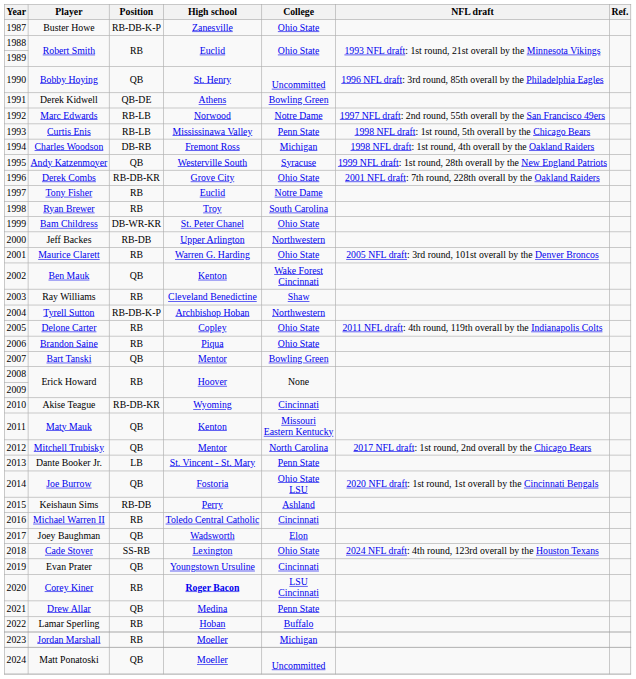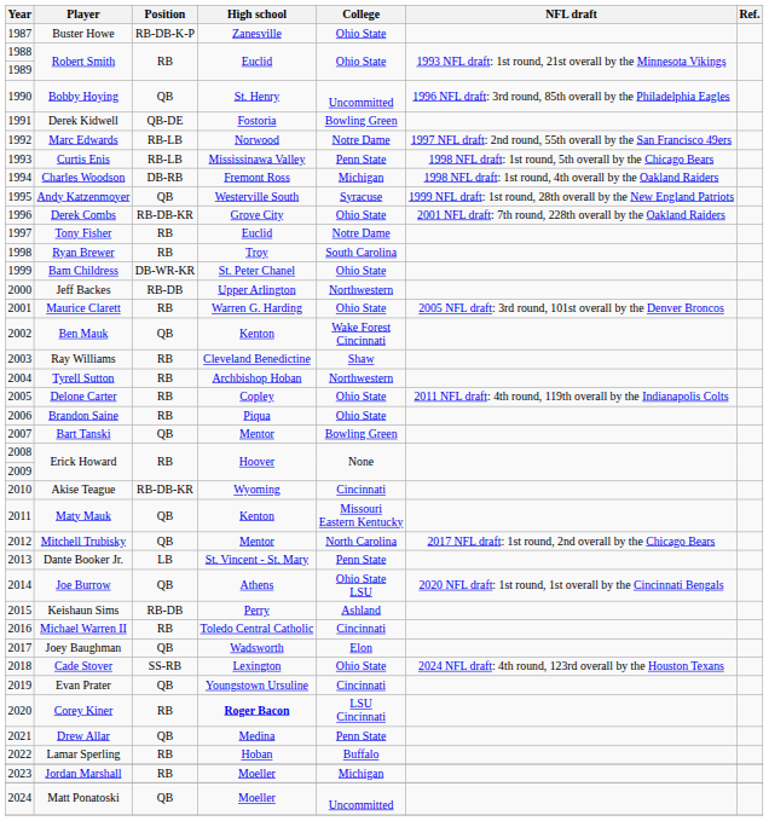 <table class="wikitable sortable" style="text-align:center;">
 <tr>
 <th>Year</th>
 <th>Player</th>
 <th>Position</th>
 <th>High school</th>
 <th>College</th>
 <th>NFL draft</th>
 <th>Ref.</th>
 </tr>
 <tr>
 <td>1987</td>
 <td>Buster Howe</td>
 <td>RB-DB-K-P</td>
 <td><a href='#'>Zanesville</a></td>
 <td><a href='#'>Ohio State</a></td>
 <td></td>
 <td></td>
 </tr>
 <tr>
 <td>1988</td>
 <td rowspan="2"><a href='#'>Robert Smith</a></td>
 <td rowspan="2">RB</td>
 <td rowspan="2"><a href='#'>Euclid</a></td>
 <td rowspan="2"><a href='#'>Ohio State</a></td>
 <td rowspan="2"><a href='#'>1993 NFL draft</a>: 1st round, 21st overall by the <a href='#'>Minnesota Vikings</a></td>
 <td rowspan="2"></td>
 </tr>
 <tr>
 <td>1989</td>
 </tr>
 <tr>
 <td>1990</td>
 <td><a href='#'>Bobby Hoying</a></td>
 <td>QB</td>
 <td><a href='#'>St. Henry</a></td>
 <td><br><a href='#'>Uncommitted</a></td>
 <td><a href='#'>1996 NFL draft</a>: 3rd round, 85th overall by the <a href='#'>Philadelphia Eagles</a></td>
 <td></td>
 </tr>
 <tr>
 <td>1991</td>
 <td>Derek Kidwell</td>
 <td>QB-DE</td>
-<td><a href='#'>Athens</a></td>
+<td><a href='#'>Fostoria</a></td>
 <td><a href='#'>Bowling Green</a></td>
 <td></td>
 <td></td>
 </tr>
 <tr>
 <td>1992</td>
 <td><a href='#'>Marc Edwards</a></td>
 <td>RB-LB</td>
 <td><a href='#'>Norwood</a></td>
 <td><a href='#'>Notre Dame</a></td>
 <td><a href='#'>1997 NFL draft</a>: 2nd round, 55th overall by the <a href='#'>San Francisco 49ers</a></td>
 <td></td>
 </tr>
 <tr>
 <td>1993</td>
 <td><a href='#'>Curtis Enis</a></td>
 <td>RB-LB</td>
 <td><a href='#'>Mississinawa Valley</a></td>
 <td><a href='#'>Penn State</a></td>
 <td><a href='#'>1998 NFL draft</a>: 1st round, 5th overall by the <a href='#'>Chicago Bears</a></td>
 <td></td>
 </tr>
 <tr>
 <td>1994</td>
 <td><a href='#'>Charles Woodson</a></td>
 <td>DB-RB</td>
 <td><a href='#'>Fremont Ross</a></td>
 <td><a href='#'>Michigan</a></td>
 <td><a href='#'>1998 NFL draft</a>: 1st round, 4th overall by the <a href='#'>Oakland Raiders</a></td>
 <td></td>
 </tr>
 <tr>
 <td>1995</td>
 <td><a href='#'>Andy Katzenmoyer</a></td>
 <td>QB</td>
 <td><a href='#'>Westerville South</a></td>
 <td><a href='#'>Syracuse</a></td>
 <td><a href='#'>1999 NFL draft</a>: 1st round, 28th overall by the <a href='#'>New England Patriots</a></td>
 <td></td>
 </tr>
 <tr>
 <td>1996</td>
 <td><a href='#'>Derek Combs</a></td>
 <td>RB-DB-KR</td>
 <td><a href='#'>Grove City</a></td>
 <td><a href='#'>Ohio State</a></td>
 <td><a href='#'>2001 NFL draft</a>: 7th round, 228th overall by the <a href='#'>Oakland Raiders</a></td>
 <td></td>
 </tr>
 <tr>
 <td>1997</td>
 <td><a href='#'>Tony Fisher</a></td>
 <td>RB</td>
 <td><a href='#'>Euclid</a></td>
 <td><a href='#'>Notre Dame</a></td>
 <td></td>
 <td></td>
 </tr>
 <tr>
 <td>1998</td>
 <td><a href='#'>Ryan Brewer</a></td>
 <td>RB</td>
 <td><a href='#'>Troy</a></td>
 <td><a href='#'>South Carolina</a></td>
 <td></td>
 <td></td>
 </tr>
 <tr>
 <td>1999</td>
 <td><a href='#'>Bam Childress</a></td>
 <td>DB-WR-KR</td>
 <td><a href='#'>St. Peter Chanel</a></td>
 <td><a href='#'>Ohio State</a></td>
 <td></td>
 <td></td>
 </tr>
 <tr>
 <td>2000</td>
 <td>Jeff Backes</td>
 <td>RB-DB</td>
 <td><a href='#'>Upper Arlington</a></td>
 <td><a href='#'>Northwestern</a></td>
 <td></td>
 <td></td>
 </tr>
 <tr>
 <td>2001</td>
 <td><a href='#'>Maurice Clarett</a></td>
 <td>RB</td>
 <td><a href='#'>Warren G. Harding</a></td>
 <td><a href='#'>Ohio State</a></td>
 <td><a href='#'>2005 NFL draft</a>: 3rd round, 101st overall by the <a href='#'>Denver Broncos</a></td>
 <td></td>
 </tr>
 <tr>
 <td>2002</td>
 <td><a href='#'>Ben Mauk</a></td>
 <td>QB</td>
 <td><a href='#'>Kenton</a></td>
 <td><a href='#'>Wake Forest</a><br><a href='#'>Cincinnati</a></td>
 <td></td>
 <td></td>
 </tr>
 <tr>
 <td>2003</td>
 <td>Ray Williams</td>
 <td>RB</td>
 <td><a href='#'>Cleveland Benedictine</a></td>
 <td><a href='#'>Shaw</a></td>
 <td></td>
 <td></td>
 </tr>
 <tr>
 <td>2004</td>
 <td><a href='#'>Tyrell Sutton</a></td>
-<td>RB-DB-K-P</td>
+<td>RB</td>
 <td><a href='#'>Archbishop Hoban</a></td>
 <td><a href='#'>Northwestern</a></td>
 <td></td>
 <td></td>
 </tr>
 <tr>
 <td>2005</td>
 <td><a href='#'>Delone Carter</a></td>
 <td>RB</td>
 <td><a href='#'>Copley</a></td>
 <td><a href='#'>Ohio State</a></td>
 <td><a href='#'>2011 NFL draft</a>: 4th round, 119th overall by the <a href='#'>Indianapolis Colts</a></td>
 <td></td>
 </tr>
 <tr>
 <td>2006</td>
 <td><a href='#'>Brandon Saine</a></td>
 <td>RB</td>
 <td><a href='#'>Piqua</a></td>
 <td><a href='#'>Ohio State</a></td>
 <td></td>
 <td></td>
 </tr>
 <tr>
 <td>2007</td>
 <td><a href='#'>Bart Tanski</a></td>
 <td>QB</td>
 <td><a href='#'>Mentor</a></td>
 <td><a href='#'>Bowling Green</a></td>
 <td></td>
 <td></td>
 </tr>
 <tr>
 <td>2008</td>
 <td rowspan="2">Erick Howard</td>
 <td rowspan="2">RB</td>
 <td rowspan="2"><a href='#'>Hoover</a></td>
 <td rowspan="2">None</td>
 <td rowspan="2"></td>
 <td rowspan="2"></td>
 </tr>
 <tr>
 <td>2009</td>
 </tr>
 <tr>
 <td>2010</td>
 <td>Akise Teague</td>
 <td>RB-DB-KR</td>
 <td><a href='#'>Wyoming</a></td>
 <td><a href='#'>Cincinnati</a></td>
 <td></td>
 <td></td>
 </tr>
 <tr>
 <td>2011</td>
 <td><a href='#'>Maty Mauk</a></td>
 <td>QB</td>
 <td><a href='#'>Kenton</a></td>
 <td><a href='#'>Missouri</a><br><a href='#'>Eastern Kentucky</a></td>
 <td></td>
 <td></td>
 </tr>
 <tr>
 <td>2012</td>
 <td><a href='#'>Mitchell Trubisky</a></td>
 <td>QB</td>
 <td><a href='#'>Mentor</a></td>
 <td><a href='#'>North Carolina</a></td>
 <td><a href='#'>2017 NFL draft</a>: 1st round, 2nd overall by the <a href='#'>Chicago Bears</a></td>
 <td></td>
 </tr>
 <tr>
 <td>2013</td>
 <td>Dante Booker Jr.</td>
 <td>LB</td>
 <td><a href='#'>St. Vincent - St. Mary</a></td>
 <td><a href='#'>Penn State</a></td>
 <td></td>
 <td></td>
 </tr>
 <tr>
 <td>2014</td>
 <td><a href='#'>Joe Burrow</a></td>
 <td>QB</td>
-<td><a href='#'>Fostoria</a></td>
+<td><a href='#'>Athens</a></td>
 <td><a href='#'>Ohio State</a><br><a href='#'>LSU</a></td>
 <td><a href='#'>2020 NFL draft</a>: 1st round, 1st overall by the <a href='#'>Cincinnati Bengals</a></td>
 <td></td>
 </tr>
 <tr>
 <td>2015</td>
 <td>Keishaun Sims</td>
 <td>RB-DB</td>
 <td><a href='#'>Perry</a></td>
 <td><a href='#'>Ashland</a></td>
 <td></td>
 <td></td>
 </tr>
 <tr>
 <td>2016</td>
 <td><a href='#'>Michael Warren II</a></td>
 <td>RB</td>
 <td><a href='#'>Toledo Central Catholic</a></td>
 <td><a href='#'>Cincinnati</a></td>
 <td></td>
 <td></td>
 </tr>
 <tr>
 <td>2017</td>
 <td>Joey Baughman</td>
 <td>QB</td>
 <td><a href='#'>Wadsworth</a></td>
 <td><a href='#'>Elon</a></td>
 <td></td>
 <td></td>
 </tr>
 <tr>
 <td>2018</td>
 <td><a href='#'>Cade Stover</a></td>
 <td>SS-RB</td>
 <td><a href='#'>Lexington</a></td>
 <td><a href='#'>Ohio State</a></td>
 <td><a href='#'>2024 NFL draft</a>: 4th round, 123rd overall by the <a href='#'>Houston Texans</a></td>
 <td></td>
 </tr>
 <tr>
 <td>2019</td>
 <td>Evan Prater</td>
 <td>QB</td>
 <td><a href='#'>Youngstown Ursuline</a></td>
 <td><a href='#'>Cincinnati</a></td>
 <td></td>
 <td></td>
 </tr>
 <tr>
 <td>2020</td>
 <td><a href='#'>Corey Kiner</a></td>
 <td>RB</td>
 <td><strong><a href='#'>Roger Bacon</a></strong></td>
 <td><a href='#'>LSU</a><br><a href='#'>Cincinnati</a></td>
 <td></td>
 <td></td>
 </tr>
 <tr>
 <td>2021</td>
 <td><a href='#'>Drew Allar</a></td>
 <td>QB</td>
 <td><a href='#'>Medina</a></td>
 <td><a href='#'>Penn State</a></td>
 <td></td>
 <td></td>
 </tr>
 <tr>
 <td>2022</td>
 <td>Lamar Sperling</td>
 <td>RB</td>
 <td><a href='#'>Hoban</a></td>
 <td><a href='#'>Buffalo</a></td>
 <td></td>
 <td></td>
 </tr>
 <tr>
 </tr>
 <tr>
 <td>2023</td>
 <td><a href='#'>Jordan Marshall</a></td>
 <td>RB</td>
 <td><a href='#'>Moeller</a></td>
 <td><a href='#'>Michigan</a></td>
 <td></td>
 <td></td>
 </tr>
 <tr>
 </tr>
 <tr>
 <td>2024</td>
 <td>Matt Ponatoski</td>
 <td>QB</td>
 <td><a href='#'>Moeller</a></td>
 <td><br><a href='#'>Uncommitted</a></td>
 <td></td>
 <td></td>
 </tr>
 <tr>
 </tr>
 </table>
